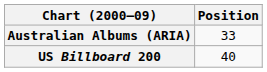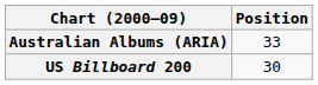 <table class="wikitable plainrowheaders">
 <tr>
 <th scope="col">Chart (2000–09)</th>
 <th scope="col">Position</th>
 </tr>
 <tr>
 <th scope="row">Australian Albums (ARIA)</th>
 <td style="text-align:center;">33</td>
 </tr>
 <tr>
 <th scope="row">US <em>Billboard</em> 200</th>
-<td style="text-align:center;">40</td>
+<td style="text-align:center;">30</td>
 </tr>
 </table>
